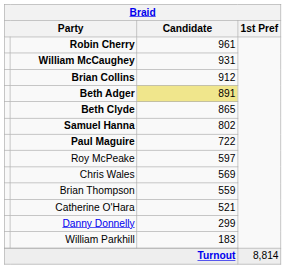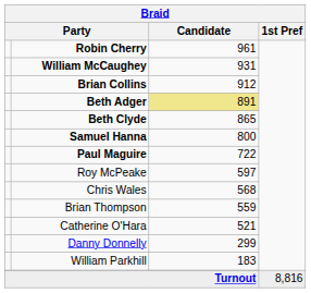 <table class="wikitable">
 <tr>
 <th colspan="4" align="center"><a href='#'>Braid</a></th>
 </tr>
 <tr>
 <th colspan="2" align="center" width=200>Party</th>
 <th width=150>Candidate</th>
 <th width=60>1st Pref</th>
 </tr>
 <tr>
 <td></td>
 <td align="right"><strong>Robin Cherry</strong></td>
 <td align="right">961</td>
 </tr>
 <tr>
 <td></td>
 <td align="right"><strong>William McCaughey</strong></td>
 <td align="right">931</td>
 </tr>
 <tr>
 <td></td>
 <td align="right"><strong>Brian Collins</strong></td>
 <td align="right">912</td>
 </tr>
 <tr>
 <td></td>
 <td align="right"><strong>Beth Adger</strong></td>
 <td align="right" style="background: khaki;">891</td>
 </tr>
 <tr>
 <td></td>
 <td align="right"><strong>Beth Clyde</strong></td>
 <td align="right">865</td>
 </tr>
 <tr>
 <td></td>
 <td align="right"><strong>Samuel Hanna</strong></td>
-<td align="right">802</td>
+<td align="right">800</td>
 </tr>
 <tr>
 <td></td>
 <td align="right"><strong>Paul Maguire</strong></td>
 <td align="right">722</td>
 </tr>
 <tr>
 <td></td>
 <td align="right">Roy McPeake</td>
 <td align="right">597</td>
 </tr>
 <tr>
 <td></td>
 <td align="right">Chris Wales</td>
-<td align="right">569</td>
+<td align="right">568</td>
 </tr>
 <tr>
 <td></td>
 <td align="right">Brian Thompson</td>
 <td align="right">559</td>
 </tr>
 <tr>
 <td></td>
 <td align="right">Catherine O'Hara</td>
 <td align="right">521</td>
 </tr>
 <tr>
 <td></td>
 <td align="right"><a href='#'>Danny Donnelly</a></td>
 <td align="right">299</td>
 </tr>
 <tr>
 <td></td>
 <td align="right">William Parkhill</td>
 <td align="right">183</td>
 </tr>
 <tr>
 </tr>
 <tr bgcolor="EEEEEE">
 <td colspan=3 align="right"><strong><a href='#'>Turnout</a></strong></td>
-<td align="right">8,814</td>
+<td align="right">8,816</td>
 </tr>
 </table>
